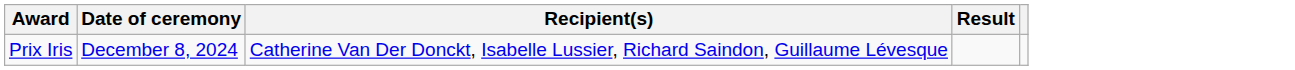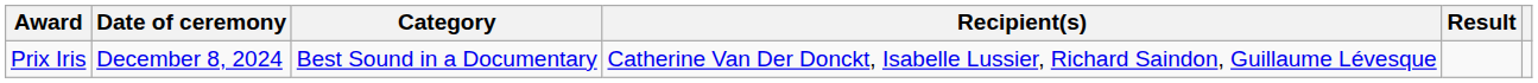 <table class="wikitable sortable plainrowheaders">
 <tr>
 <th scope="col">Award</th>
 <th scope="col">Date of ceremony</th>
+<th scope="col">Category</th>
 <th scope="col">Recipient(s)</th>
 <th scope="col">Result</th>
 <th scope="col" class="unsortable"></th>
 </tr>
 <tr>
 <td><a href='#'>Prix Iris</a></td>
 <td><a href='#'>December 8, 2024</a></td>
+<td><a href='#'>Best Sound in a Documentary</a></td>
 <td><a href='#'>Catherine Van Der Donckt</a>, <a href='#'>Isabelle Lussier</a>, <a href='#'>Richard Saindon</a>, <a href='#'>Guillaume Lévesque</a></td>
 <td></td>
 <td></td>
 </tr>
 </table>
